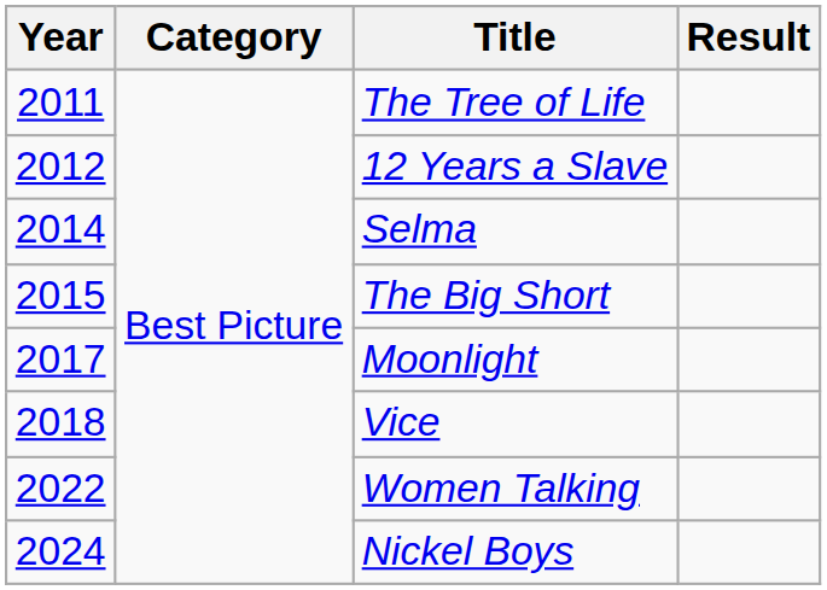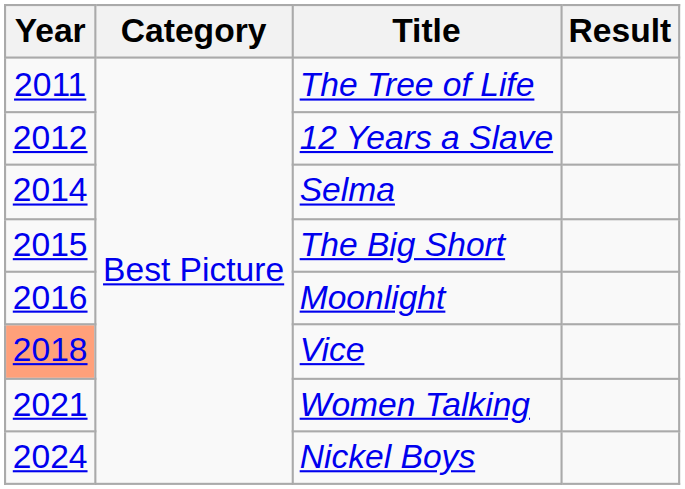 <table class="wikitable" style="font-size: 100%">
 <tr>
 <th>Year</th>
 <th>Category</th>
 <th>Title</th>
 <th>Result</th>
 </tr>
 <tr>
 <td style="text-align:center;"><a href='#'>2011</a></td>
 <td rowspan="8"><a href='#'>Best Picture</a></td>
 <td><em><a href='#'>The Tree of Life</a></em></td>
 <td></td>
 </tr>
 <tr>
 <td style="text-align:center;"><a href='#'>2012</a></td>
 <td><em><a href='#'>12 Years a Slave</a></em></td>
 <td></td>
 </tr>
 <tr>
 <td style="text-align:center;"><a href='#'>2014</a></td>
 <td><em><a href='#'>Selma</a></em></td>
 <td></td>
 </tr>
 <tr>
 <td style="text-align:center;"><a href='#'>2015</a></td>
 <td><em><a href='#'>The Big Short</a></em></td>
 <td></td>
 </tr>
 <tr>
-<td style="text-align:center;"><a href='#'>2017</a></td>
+<td style="text-align:center;"><a href='#'>2016</a></td>
 <td><em><a href='#'>Moonlight</a></em></td>
 <td></td>
 </tr>
 <tr>
-<td style="text-align:center;"><a href='#'>2018</a></td>
+<td style="background: lightsalmon; text-align:center;"><a href='#'>2018</a></td>
 <td><em><a href='#'>Vice</a></em></td>
 <td></td>
 </tr>
 <tr>
-<td style="text-align:center;"><a href='#'>2022</a></td>
+<td style="text-align:center;"><a href='#'>2021</a></td>
 <td><em><a href='#'>Women Talking</a></em></td>
 <td></td>
 </tr>
 <tr>
 <td style="text-align:center;"><a href='#'>2024</a></td>
 <td><em><a href='#'>Nickel Boys</a></em></td>
 <td></td>
 </tr>
 </table>
